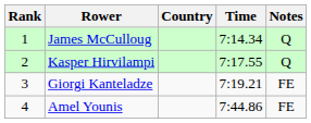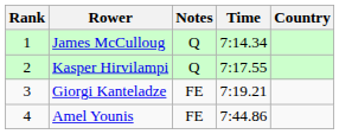 <table class="wikitable" style="text-align:center">
 <tr>
 <th>Rank</th>
 <th>Rower</th>
+<th>Notes</th>
+<th>Time</th>
 <th>Country</th>
-<th>Time</th>
-<th>Notes</th>
 </tr>
 <tr bgcolor=ccffcc>
 <td>1</td>
 <td align="left"><a href='#'>James McCulloug</a></td>
+<td>Q</td>
+<td>7:14.34</td>
 <td align="left"></td>
-<td>7:14.34</td>
-<td>Q</td>
 </tr>
 <tr bgcolor=ccffcc>
 <td>2</td>
 <td align="left"><a href='#'>Kasper Hirvilampi</a></td>
+<td>Q</td>
+<td>7:17.55</td>
 <td align="left"></td>
-<td>7:17.55</td>
-<td>Q</td>
 </tr>
 <tr>
 <td>3</td>
 <td align="left"><a href='#'>Giorgi Kanteladze</a></td>
+<td>FE</td>
+<td>7:19.21</td>
 <td align="left"></td>
-<td>7:19.21</td>
-<td>FE</td>
 </tr>
 <tr>
 <td>4</td>
 <td align="left"><a href='#'>Amel Younis</a></td>
+<td>FE</td>
+<td>7:44.86</td>
 <td align="left"></td>
-<td>7:44.86</td>
-<td>FE</td>
 </tr>
 </table>
